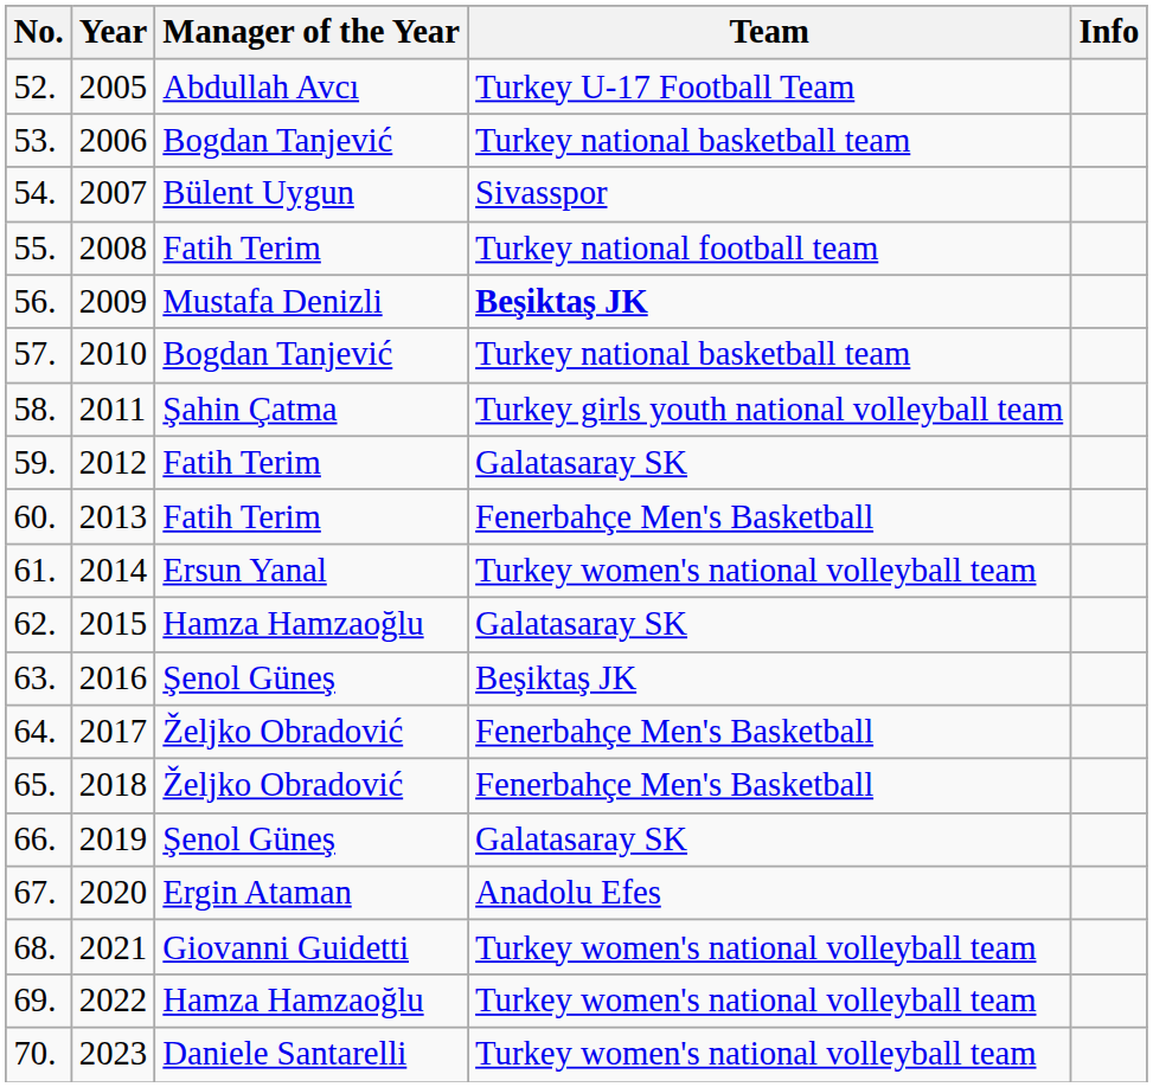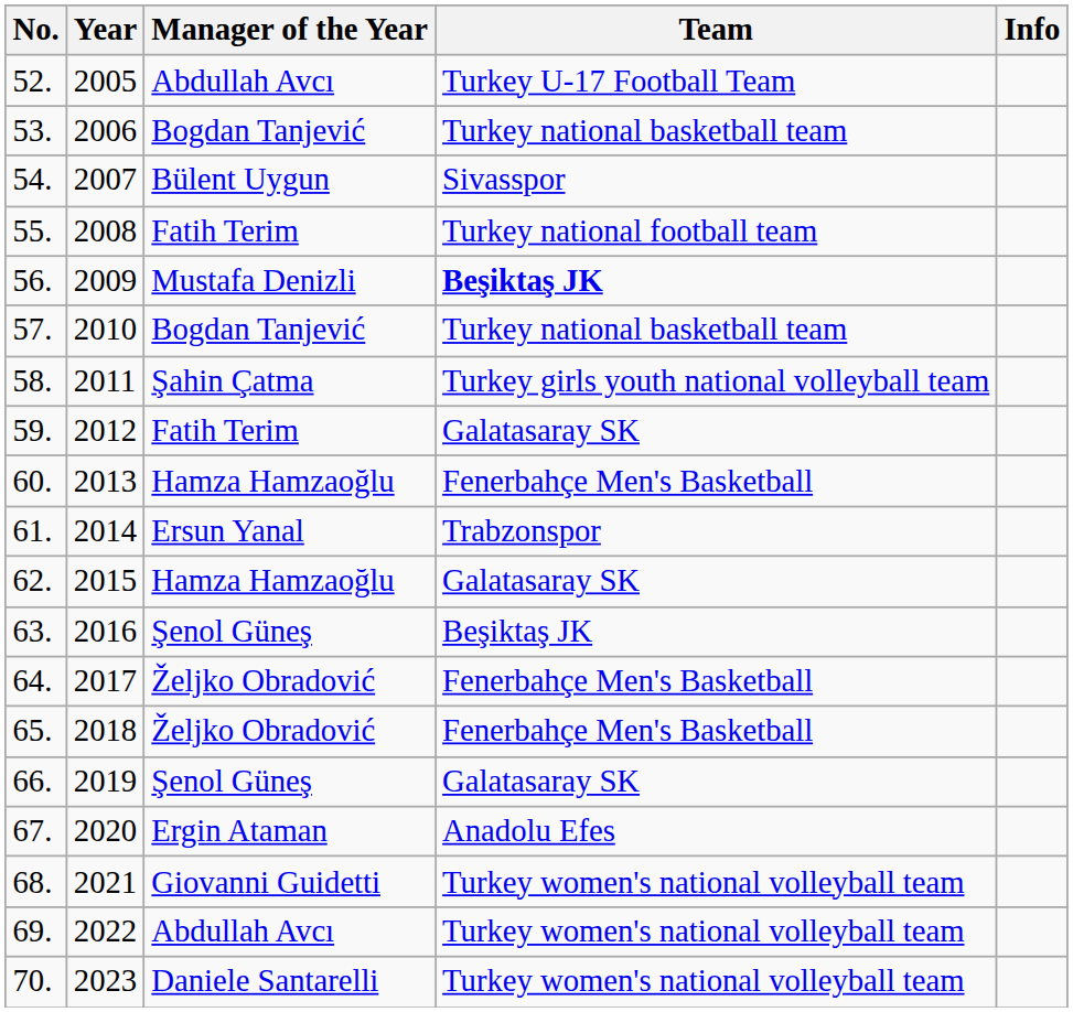 <table class="wikitable sortable">
 <tr>
 <th>No.</th>
 <th>Year</th>
 <th>Manager of the Year</th>
 <th>Team</th>
 <th>Info</th>
 </tr>
 <tr>
 <td>52.</td>
 <td>2005</td>
 <td> <a href='#'>Abdullah Avcı</a></td>
 <td><a href='#'>Turkey U-17 Football Team</a></td>
 <td></td>
 </tr>
 <tr>
 <td>53.</td>
 <td>2006</td>
 <td> <a href='#'>Bogdan Tanjević</a></td>
 <td><a href='#'>Turkey national basketball team</a></td>
 <td></td>
 </tr>
 <tr>
 <td>54.</td>
 <td>2007</td>
 <td> <a href='#'>Bülent Uygun</a></td>
 <td><a href='#'>Sivasspor</a></td>
 <td></td>
 </tr>
 <tr>
 <td>55.</td>
 <td>2008</td>
 <td> <a href='#'>Fatih Terim</a></td>
 <td><a href='#'>Turkey national football team</a></td>
 <td></td>
 </tr>
 <tr>
 <td>56.</td>
 <td>2009</td>
 <td> <a href='#'>Mustafa Denizli</a></td>
 <td><strong><a href='#'>Beşiktaş JK</a></strong></td>
 <td></td>
 </tr>
 <tr>
 <td>57.</td>
 <td>2010</td>
 <td> <a href='#'>Bogdan Tanjević</a></td>
 <td><a href='#'>Turkey national basketball team</a></td>
 <td></td>
 </tr>
 <tr>
 <td>58.</td>
 <td>2011</td>
 <td> <a href='#'>Şahin Çatma</a></td>
 <td><a href='#'>Turkey girls youth national volleyball team</a></td>
 <td></td>
 </tr>
 <tr>
 <td>59.</td>
 <td>2012</td>
 <td> <a href='#'>Fatih Terim</a></td>
 <td><a href='#'>Galatasaray SK</a></td>
 <td></td>
 </tr>
 <tr>
 <td>60.</td>
 <td>2013</td>
-<td> <a href='#'>Fatih Terim</a></td>
+<td> <a href='#'>Hamza Hamzaoğlu</a></td>
 <td><a href='#'>Fenerbahçe Men's Basketball</a></td>
 <td></td>
 </tr>
 <tr>
 <td>61.</td>
 <td>2014</td>
 <td> <a href='#'>Ersun Yanal</a></td>
-<td><a href='#'>Turkey women's national volleyball team</a></td>
+<td><a href='#'>Trabzonspor</a></td>
 <td></td>
 </tr>
 <tr>
 <td>62.</td>
 <td>2015</td>
 <td> <a href='#'>Hamza Hamzaoğlu</a></td>
 <td><a href='#'>Galatasaray SK</a></td>
 <td></td>
 </tr>
 <tr>
 <td>63.</td>
 <td>2016</td>
 <td> <a href='#'>Şenol Güneş</a></td>
 <td><a href='#'>Beşiktaş JK</a></td>
 <td></td>
 </tr>
 <tr>
 <td>64.</td>
 <td>2017</td>
 <td> <a href='#'>Željko Obradović</a></td>
 <td><a href='#'>Fenerbahçe Men's Basketball</a></td>
 <td></td>
 </tr>
 <tr>
 <td>65.</td>
 <td>2018</td>
 <td> <a href='#'>Željko Obradović</a></td>
 <td><a href='#'>Fenerbahçe Men's Basketball</a></td>
 <td></td>
 </tr>
 <tr>
 <td>66.</td>
 <td>2019</td>
 <td> <a href='#'>Şenol Güneş</a></td>
 <td><a href='#'>Galatasaray SK</a></td>
 <td></td>
 </tr>
 <tr>
 <td>67.</td>
 <td>2020</td>
 <td> <a href='#'>Ergin Ataman</a></td>
 <td><a href='#'>Anadolu Efes</a></td>
 <td></td>
 </tr>
 <tr>
 <td>68.</td>
 <td>2021</td>
 <td> <a href='#'>Giovanni Guidetti</a></td>
 <td><a href='#'>Turkey women's national volleyball team</a></td>
 <td></td>
 </tr>
 <tr>
 <td>69.</td>
 <td>2022</td>
-<td> <a href='#'>Hamza Hamzaoğlu</a></td>
+<td> <a href='#'>Abdullah Avcı</a></td>
 <td><a href='#'>Turkey women's national volleyball team</a></td>
 <td></td>
 </tr>
 <tr>
 <td>70.</td>
 <td>2023</td>
 <td> <a href='#'>Daniele Santarelli</a></td>
 <td><a href='#'>Turkey women's national volleyball team</a></td>
 <td></td>
 </tr>
 </table>
